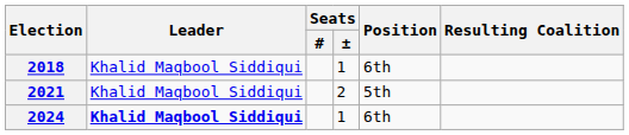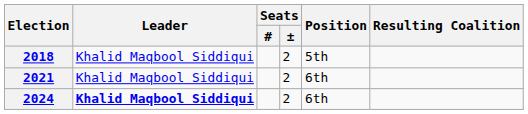 <table class="wikitable sortable">
 <tr>
 <th rowspan=2>Election</th>
 <th rowspan=2>Leader</th>
 <th colspan=2>Seats</th>
 <th rowspan=2>Position</th>
 <th rowspan=2>Resulting Coalition</th>
 </tr>
 <tr>
 <th>#</th>
 <th>±</th>
 </tr>
 <tr>
 <th><a href='#'>2018</a></th>
 <td><a href='#'>Khalid Maqbool Siddiqui</a></td>
 <td></td>
-<td> 1</td>
-<td>6th</td>
+<td> 2</td>
+<td>5th</td>
 <td></td>
 </tr>
 <tr>
 <th><a href='#'>2021</a></th>
 <td><a href='#'>Khalid Maqbool Siddiqui</a></td>
 <td></td>
 <td> 2</td>
-<td>5th</td>
+<td>6th</td>
 <td></td>
 </tr>
 <tr>
 <th><a href='#'>2024</a></th>
 <td><strong><a href='#'>Khalid Maqbool Siddiqui</a></strong></td>
 <td></td>
-<td> 1</td>
+<td> 2</td>
 <td>6th</td>
 <td></td>
 </tr>
 </table>
